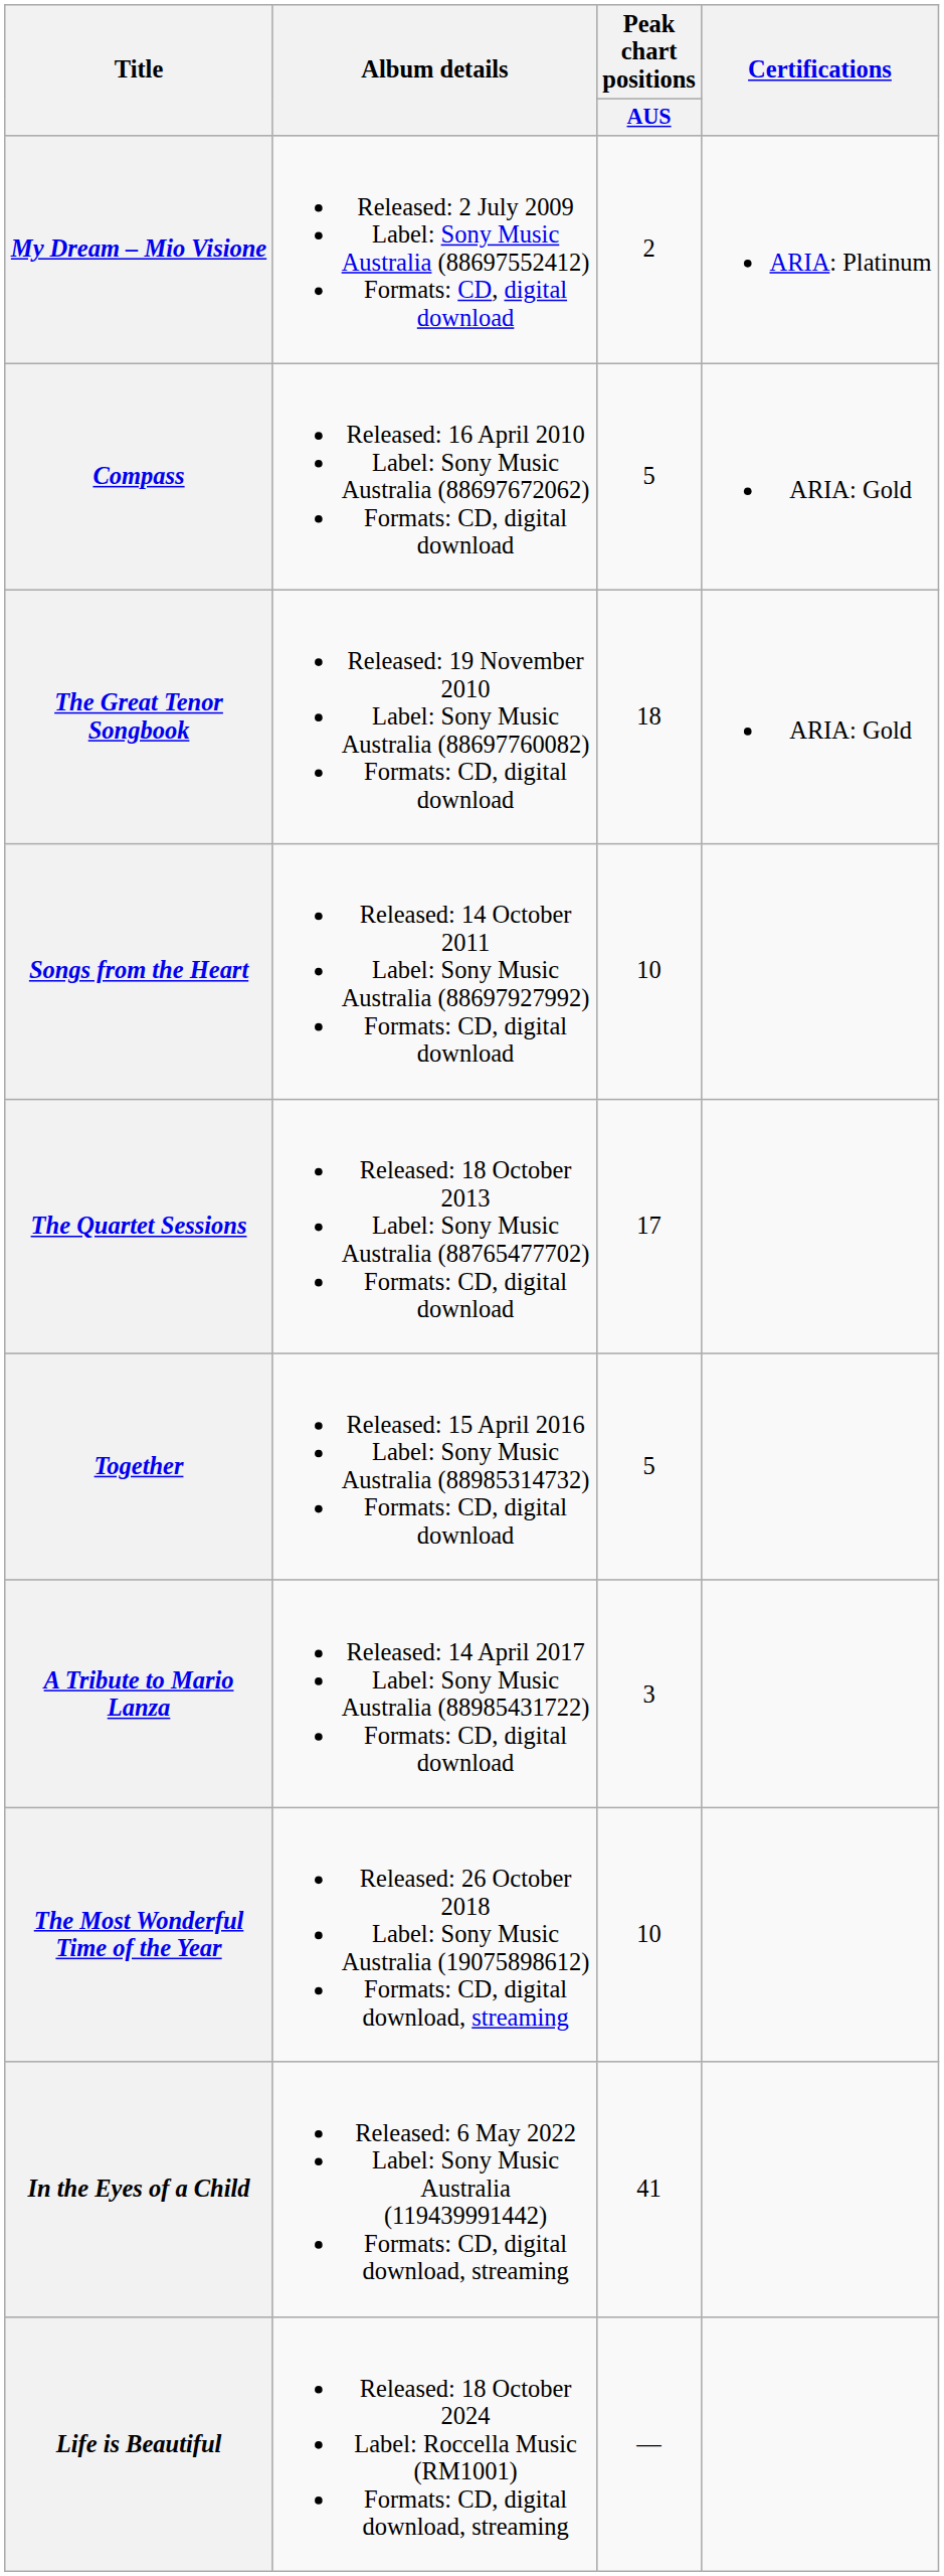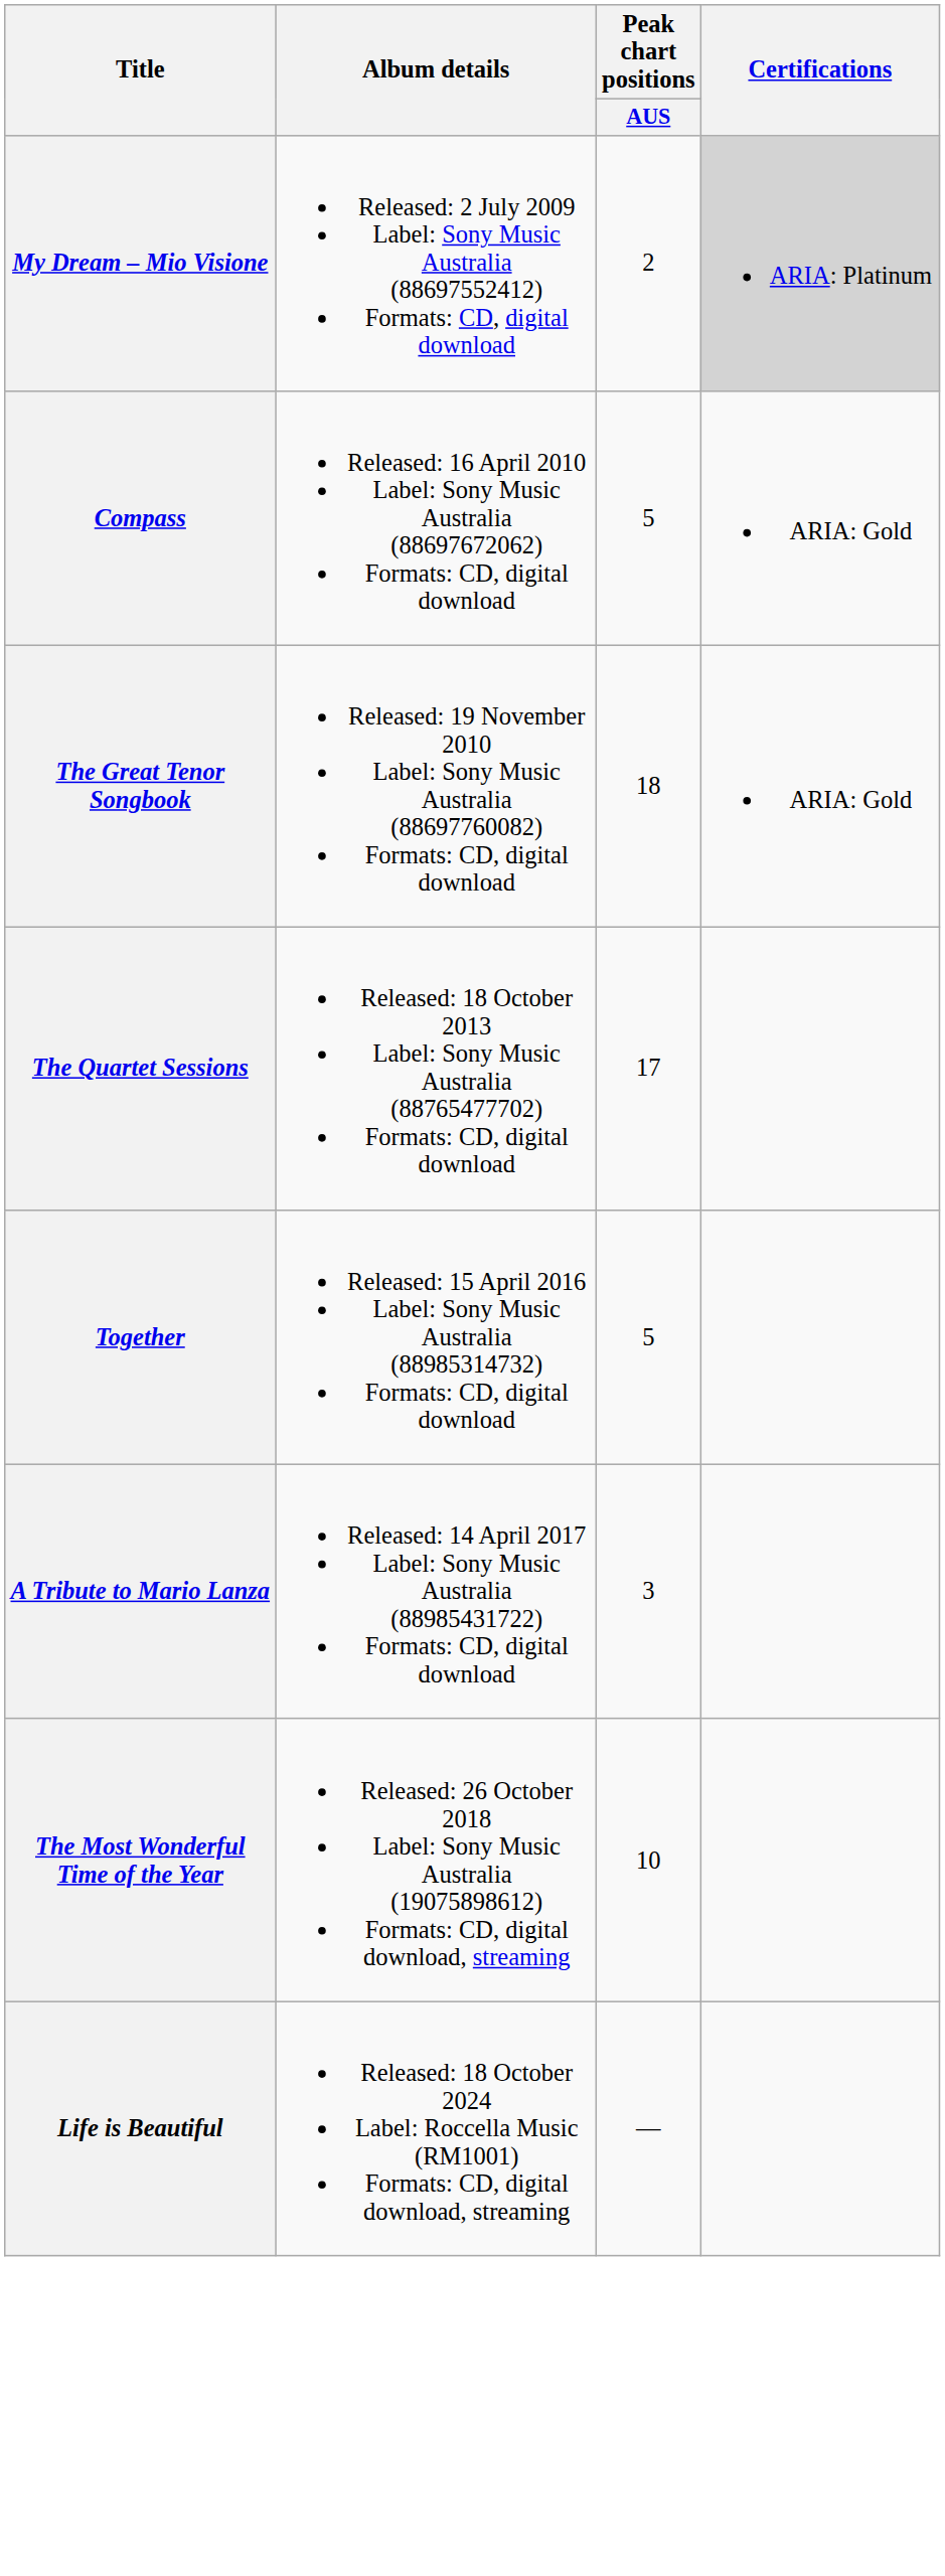 <table class="wikitable plainrowheaders" style="text-align:center;" border="1">
 <tr>
 <th scope="col" rowspan="2" style="width:16em;">Title</th>
 <th scope="col" rowspan="2" style="width:16em;">Album details</th>
 <th scope="col" colspan="1">Peak chart positions</th>
 <th scope="col" rowspan="2" style="width:12em;"><a href='#'>Certifications</a></th>
 </tr>
 <tr>
 <th scope="col" style="width:3em;font-size:90%;"><a href='#'>AUS</a><br></th>
 </tr>
 <tr>
 <th scope="row"><em><a href='#'>My Dream – Mio Visione</a></em></th>
 <td><br><ul><li>Released: 2 July 2009</li><li>Label: <a href='#'>Sony Music Australia</a> (88697552412)</li><li>Formats: <a href='#'>CD</a>, <a href='#'>digital download</a></li></ul></td>
 <td>2</td>
-<td><br><ul><li><a href='#'>ARIA</a>: Platinum</li></ul></td>
+<td style="background: lightgrey;"><br><ul><li><a href='#'>ARIA</a>: Platinum</li></ul></td>
 </tr>
 <tr>
 <th scope="row"><em><a href='#'>Compass</a></em></th>
 <td><br><ul><li>Released: 16 April 2010</li><li>Label: Sony Music Australia (88697672062)</li><li>Formats: CD, digital download</li></ul></td>
 <td>5</td>
 <td><br><ul><li>ARIA: Gold</li></ul></td>
 </tr>
 <tr>
 <th scope="row"><em><a href='#'>The Great Tenor Songbook</a></em></th>
 <td><br><ul><li>Released: 19 November 2010</li><li>Label: Sony Music Australia (88697760082)</li><li>Formats: CD, digital download</li></ul></td>
 <td>18</td>
 <td><br><ul><li>ARIA: Gold</li></ul></td>
-</tr>
-<tr>
-<th scope="row"><em><a href='#'>Songs from the Heart</a></em></th>
-<td><br><ul><li>Released: 14 October 2011</li><li>Label: Sony Music Australia (88697927992)</li><li>Formats: CD, digital download</li></ul></td>
-<td>10</td>
-<td></td>
 </tr>
 <tr>
 <th scope="row"><em><a href='#'>The Quartet Sessions</a></em></th>
 <td><br><ul><li>Released: 18 October 2013</li><li>Label: Sony Music Australia (88765477702)</li><li>Formats: CD, digital download</li></ul></td>
 <td>17</td>
 <td></td>
 </tr>
 <tr>
 <th scope="row"><em><a href='#'>Together</a></em> </th>
 <td><br><ul><li>Released: 15 April 2016</li><li>Label: Sony Music Australia (88985314732)</li><li>Formats: CD, digital download</li></ul></td>
 <td>5</td>
 <td></td>
 </tr>
 <tr>
 <th scope="row"><em><a href='#'>A Tribute to Mario Lanza</a></em></th>
 <td><br><ul><li>Released: 14 April 2017</li><li>Label: Sony Music Australia (88985431722)</li><li>Formats: CD, digital download</li></ul></td>
 <td>3</td>
 <td></td>
 </tr>
 <tr>
 <th scope="row"><em><a href='#'>The Most Wonderful Time of the Year</a></em></th>
 <td><br><ul><li>Released: 26 October 2018</li><li>Label: Sony Music Australia (19075898612)</li><li>Formats: CD, digital download, <a href='#'>streaming</a></li></ul></td>
 <td>10</td>
 <td></td>
 </tr>
 <tr>
-<th scope="row"><em>In the Eyes of a Child</em></th>
-<td><br><ul><li>Released: 6 May 2022</li><li>Label: Sony Music Australia (119439991442)</li><li>Formats: CD, digital download, streaming</li></ul></td>
-<td>41<br></td>
-<td></td>
-</tr>
-<tr>
 <th scope="row"><em>Life is Beautiful</em></th>
 <td><br><ul><li>Released: 18 October 2024</li><li>Label: Roccella Music (RM1001)</li><li>Formats: CD, digital download, streaming</li></ul></td>
 <td>—</td>
 <td></td>
 </tr>
 </table>
